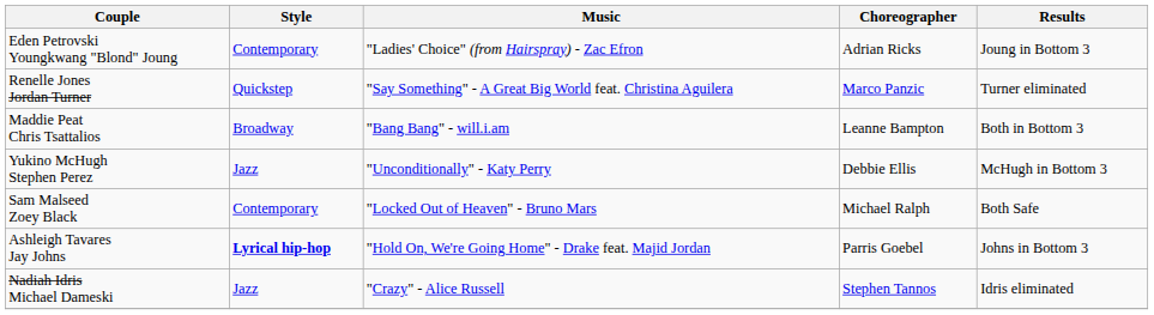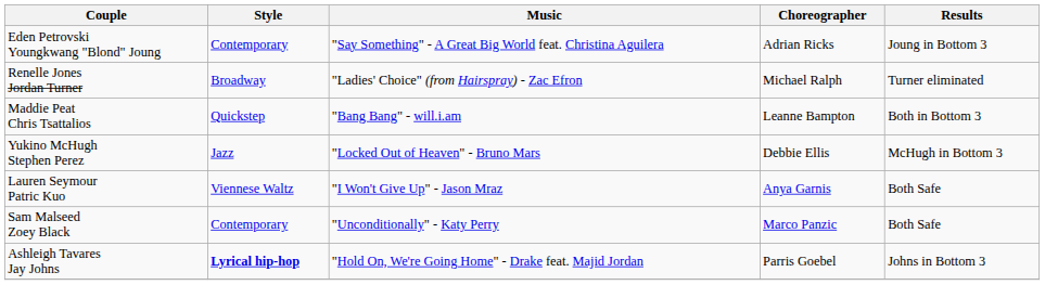 <table class="wikitable" width="98%">
 <tr>
 <th>Couple</th>
 <th>Style</th>
 <th>Music</th>
 <th>Choreographer</th>
 <th>Results</th>
 </tr>
 <tr>
 <td>Eden Petrovski<br>Youngkwang "Blond" Joung</td>
 <td><a href='#'>Contemporary</a></td>
-<td>"Ladies' Choice" <em>(from <a href='#'>Hairspray</a>)</em> - <a href='#'>Zac Efron</a></td>
+<td>"<a href='#'>Say Something</a>" - <a href='#'>A Great Big World</a> feat. <a href='#'>Christina Aguilera</a></td>
 <td>Adrian Ricks</td>
 <td>Joung in Bottom 3</td>
 </tr>
 <tr>
 <td>Renelle Jones<br><s>Jordan Turner</s></td>
-<td><a href='#'>Quickstep</a></td>
-<td>"<a href='#'>Say Something</a>" - <a href='#'>A Great Big World</a> feat. <a href='#'>Christina Aguilera</a></td>
-<td><a href='#'>Marco Panzic</a></td>
+<td><a href='#'>Broadway</a></td>
+<td>"Ladies' Choice" <em>(from <a href='#'>Hairspray</a>)</em> - <a href='#'>Zac Efron</a></td>
+<td>Michael Ralph</td>
 <td>Turner eliminated</td>
 </tr>
 <tr>
 <td>Maddie Peat<br>Chris Tsattalios</td>
-<td><a href='#'>Broadway</a></td>
+<td><a href='#'>Quickstep</a></td>
 <td>"<a href='#'>Bang Bang</a>" - <a href='#'>will.i.am</a></td>
 <td>Leanne Bampton</td>
 <td>Both in Bottom 3</td>
 </tr>
 <tr>
 <td>Yukino McHugh<br>Stephen Perez</td>
 <td><a href='#'>Jazz</a></td>
-<td>"<a href='#'>Unconditionally</a>" - <a href='#'>Katy Perry</a></td>
+<td>"<a href='#'>Locked Out of Heaven</a>" - <a href='#'>Bruno Mars</a></td>
 <td>Debbie Ellis</td>
 <td>McHugh in Bottom 3</td>
 </tr>
 <tr>
+<td>Lauren Seymour<br>Patric Kuo</td>
+<td><a href='#'>Viennese Waltz</a></td>
+<td>"<a href='#'>I Won't Give Up</a>" - <a href='#'>Jason Mraz</a></td>
+<td><a href='#'>Anya Garnis</a></td>
+<td>Both Safe</td>
+</tr>
+<tr>
 <td>Sam Malseed<br>Zoey Black</td>
 <td><a href='#'>Contemporary</a></td>
-<td>"<a href='#'>Locked Out of Heaven</a>" - <a href='#'>Bruno Mars</a></td>
-<td>Michael Ralph</td>
+<td>"<a href='#'>Unconditionally</a>" - <a href='#'>Katy Perry</a></td>
+<td><a href='#'>Marco Panzic</a></td>
 <td>Both Safe</td>
 </tr>
 <tr>
 <td>Ashleigh Tavares<br>Jay Johns</td>
 <td><strong><a href='#'>Lyrical hip-hop</a></strong></td>
 <td>"<a href='#'>Hold On, We're Going Home</a>" - <a href='#'>Drake</a> feat. <a href='#'>Majid Jordan</a></td>
 <td>Parris Goebel</td>
 <td>Johns in Bottom 3</td>
 </tr>
 <tr>
-<td><s>Nadiah Idris</s><br>Michael Dameski</td>
-<td><a href='#'>Jazz</a></td>
-<td>"<a href='#'>Crazy</a>" - <a href='#'>Alice Russell</a></td>
-<td><a href='#'>Stephen Tannos</a></td>
-<td>Idris eliminated</td>
-</tr>
-<tr>
 </tr>
 </table>
